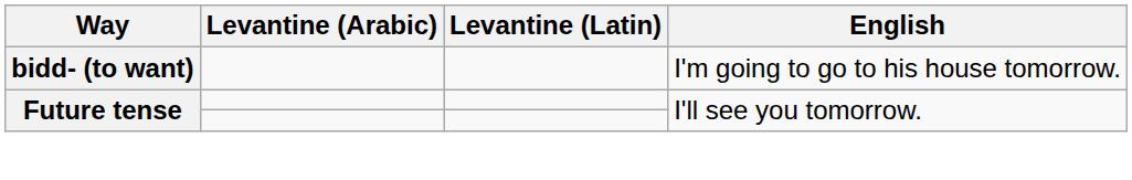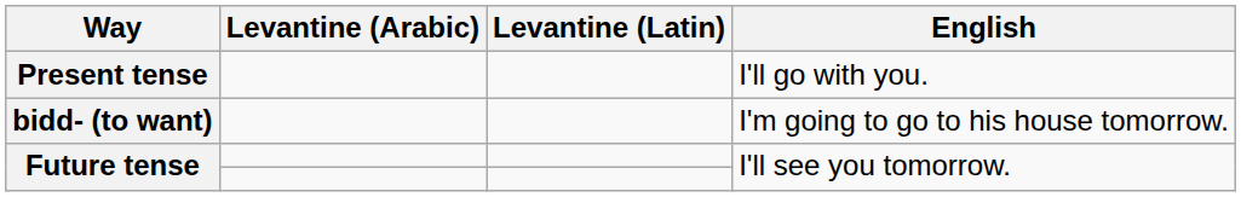 <table class="wikitable">
 <tr>
 <th>Way</th>
 <th>Levantine (Arabic)</th>
 <th>Levantine (Latin)</th>
 <th>English</th>
+</tr>
+<tr>
+<th>Present tense</th>
+<td style="text-align: right;"></td>
+<td></td>
+<td>I'll go with you.</td>
 </tr>
 <tr>
 <th>bidd- (to want)</th>
 <td style="text-align: right;"></td>
 <td></td>
 <td>I'm going to go to his house tomorrow.</td>
 </tr>
 <tr>
 <th rowspan="2">Future tense</th>
 <td style="text-align: right;"></td>
 <td></td>
 <td rowspan="2">I'll see you tomorrow.</td>
 </tr>
 <tr ->
 <td style="text-align: right;"></td>
 <td></td>
 </tr>
 </table>
